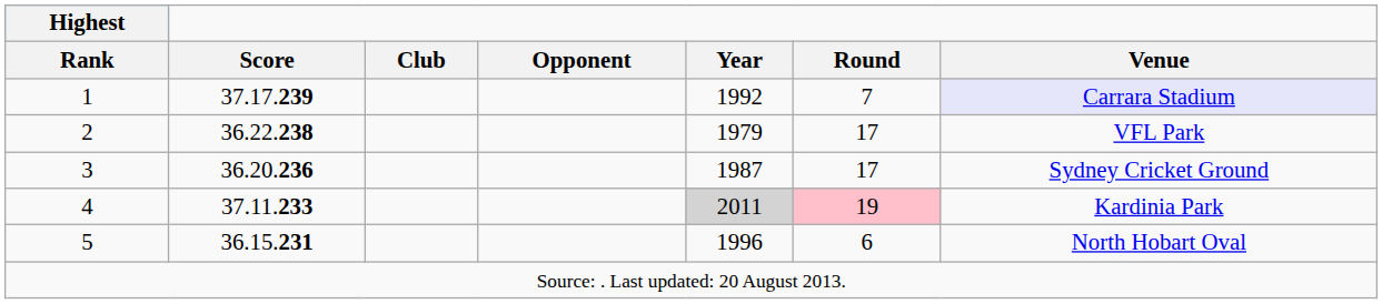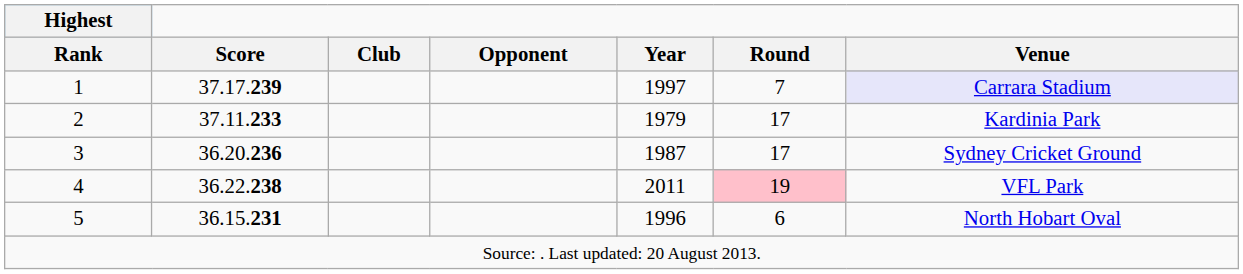 <table class="wikitable"  style="text-align:center; width:60%;">
 <tr style="background:#87cefa;">
 <th>Highest</th>
 </tr>
 <tr>
 <th>Rank</th>
 <th>Score</th>
 <th>Club</th>
 <th>Opponent</th>
 <th>Year</th>
 <th>Round</th>
 <th>Venue</th>
 </tr>
 <tr>
 <td>1</td>
 <td>37.17.<strong>239</strong></td>
 <td></td>
 <td></td>
-<td>1992</td>
+<td>1997</td>
 <td>7</td>
 <td style="background: lavender;"><a href='#'>Carrara Stadium</a></td>
 </tr>
 <tr>
 <td>2</td>
-<td>36.22.<strong>238</strong></td>
+<td>37.11.<strong>233</strong></td>
 <td></td>
 <td></td>
 <td>1979</td>
 <td>17</td>
-<td><a href='#'>VFL Park</a></td>
+<td><a href='#'>Kardinia Park</a></td>
 </tr>
 <tr>
 <td>3</td>
 <td>36.20.<strong>236</strong></td>
 <td></td>
 <td></td>
 <td>1987</td>
 <td>17</td>
 <td><a href='#'>Sydney Cricket Ground</a></td>
 </tr>
 <tr>
 <td>4</td>
-<td>37.11.<strong>233</strong></td>
+<td>36.22.<strong>238</strong></td>
 <td></td>
 <td></td>
-<td style="background: lightgrey;">2011</td>
+<td>2011</td>
 <td style="background: pink;">19</td>
-<td><a href='#'>Kardinia Park</a></td>
+<td><a href='#'>VFL Park</a></td>
 </tr>
 <tr>
 <td>5</td>
 <td>36.15.<strong>231</strong></td>
 <td></td>
 <td></td>
 <td>1996</td>
 <td>6</td>
 <td><a href='#'>North Hobart Oval</a></td>
 </tr>
 <tr>
 <td colspan=7><small>Source:  . Last updated: 20 August 2013.</small></td>
 </tr>
 </table>
